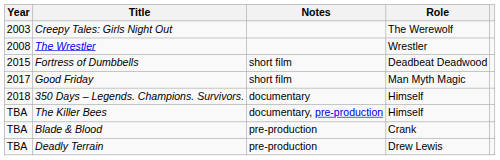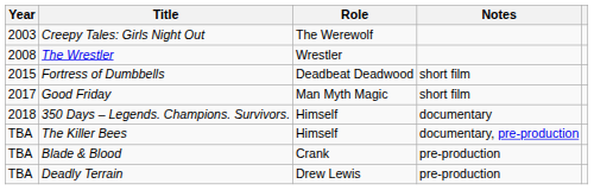 <table class="wikitable sortable">
 <tr>
 <th>Year</th>
 <th>Title</th>
+<th>Role</th>
 <th class="unsortable">Notes</th>
-<th>Role</th>
 <th class="unsortable"></th>
 </tr>
 <tr>
 <td>2003</td>
 <td><em>Creepy Tales: Girls Night Out</em></td>
+<td>The Werewolf</td>
 <td></td>
-<td>The Werewolf</td>
 <td></td>
 </tr>
 <tr>
 <td>2008</td>
 <td><em><a href='#'>The Wrestler</a></em></td>
+<td>Wrestler</td>
 <td></td>
-<td>Wrestler</td>
 <td></td>
 </tr>
 <tr>
 <td>2015</td>
 <td><em>Fortress of Dumbbells</em></td>
+<td>Deadbeat Deadwood</td>
 <td>short film</td>
-<td>Deadbeat Deadwood</td>
 <td></td>
 </tr>
 <tr>
 <td>2017</td>
 <td><em>Good Friday</em></td>
+<td>Man Myth Magic</td>
 <td>short film</td>
-<td>Man Myth Magic</td>
 <td></td>
 </tr>
 <tr>
 <td>2018</td>
 <td><em>350 Days – Legends. Champions. Survivors.</em></td>
+<td>Himself</td>
 <td>documentary</td>
-<td>Himself</td>
 <td></td>
 </tr>
 <tr>
 <td>TBA</td>
 <td><em>The Killer Bees</em></td>
+<td>Himself</td>
 <td>documentary, <a href='#'>pre-production</a></td>
-<td>Himself</td>
 <td></td>
 </tr>
 <tr>
 <td>TBA</td>
 <td><em>Blade & Blood</em></td>
+<td>Crank</td>
 <td>pre-production</td>
-<td>Crank</td>
 <td></td>
 </tr>
 <tr>
 <td>TBA</td>
 <td><em>Deadly Terrain</em></td>
+<td>Drew Lewis</td>
 <td>pre-production</td>
-<td>Drew Lewis</td>
 <td></td>
 </tr>
 </table>
